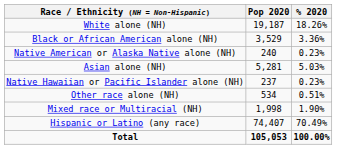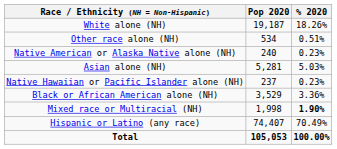 <table class="wikitable" style="text-align:center;">
 <tr>
 <th>Race / Ethnicity <small>(<em>NH = Non-Hispanic</em>)</small></th>
 <th>Pop 2020</th>
 <th>% 2020</th>
 </tr>
 <tr>
 <td><a href='#'>White</a> alone (NH)</td>
 <td>19,187</td>
 <td>18.26%</td>
 </tr>
 <tr>
-<td><a href='#'>Black or African American</a> alone (NH)</td>
-<td>3,529</td>
-<td>3.36%</td>
+<td><a href='#'>Other race</a> alone (NH)</td>
+<td>534</td>
+<td>0.51%</td>
 </tr>
 <tr>
 <td><a href='#'>Native American</a> or <a href='#'>Alaska Native</a> alone (NH)</td>
 <td>240</td>
 <td>0.23%</td>
 </tr>
 <tr>
 <td><a href='#'>Asian</a> alone (NH)</td>
 <td>5,281</td>
 <td>5.03%</td>
 </tr>
 <tr>
 <td><a href='#'>Native Hawaiian</a> or <a href='#'>Pacific Islander</a> alone (NH)</td>
 <td>237</td>
 <td>0.23%</td>
 </tr>
 <tr>
-<td><a href='#'>Other race</a> alone (NH)</td>
-<td>534</td>
-<td>0.51%</td>
+<td><a href='#'>Black or African American</a> alone (NH)</td>
+<td>3,529</td>
+<td>3.36%</td>
 </tr>
 <tr>
 <td><a href='#'>Mixed race or Multiracial</a> (NH)</td>
 <td>1,998</td>
-<td>1.90%</td>
+<td><strong>1.90%</strong></td>
 </tr>
 <tr>
 <td><a href='#'>Hispanic or Latino</a> (any race)</td>
 <td>74,407</td>
 <td>70.49%</td>
 </tr>
 <tr>
 <td><strong>Total</strong></td>
 <td><strong>105,053</strong></td>
 <td><strong>100.00%</strong></td>
 </tr>
 </table>
